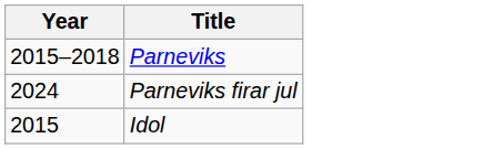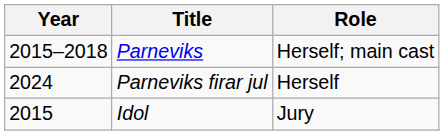 <table class="wikitable">
 <tr>
 <th>Year</th>
 <th>Title</th>
+<th>Role</th>
 </tr>
 <tr>
 <td>2015–2018</td>
 <td><em><a href='#'>Parneviks</a></em></td>
+<td>Herself; main cast</td>
 </tr>
 <tr>
 <td>2024</td>
 <td><em>Parneviks firar jul</em></td>
+<td>Herself</td>
 </tr>
 <tr>
 <td>2015</td>
 <td><em>Idol</em></td>
+<td>Jury</td>
 </tr>
 </table>
